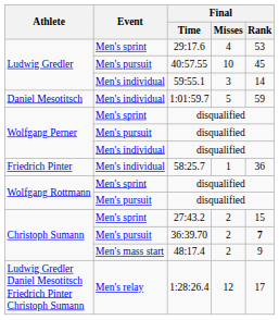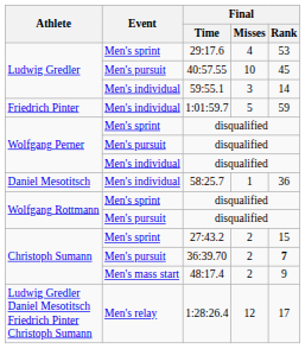 <table class="wikitable" style="font-size:90%">
 <tr>
 <th rowspan="2">Athlete</th>
 <th rowspan="2">Event</th>
 <th colspan="3">Final</th>
 </tr>
 <tr>
 <th>Time</th>
 <th>Misses</th>
 <th>Rank</th>
 </tr>
 <tr>
 <td rowspan=3><a href='#'>Ludwig Gredler</a></td>
 <td><a href='#'>Men's sprint</a></td>
 <td align="center">29:17.6</td>
 <td align="center">4</td>
 <td align="center">53</td>
 </tr>
 <tr>
 <td><a href='#'>Men's pursuit</a></td>
 <td align="center">40:57.55</td>
 <td align="center">10</td>
 <td align="center">45</td>
 </tr>
 <tr>
 <td><a href='#'>Men's individual</a></td>
 <td align="center">59:55.1</td>
 <td align="center">3</td>
 <td align="center">14</td>
 </tr>
 <tr>
-<td><a href='#'>Daniel Mesotitsch</a></td>
+<td><a href='#'>Friedrich Pinter</a></td>
 <td><a href='#'>Men's individual</a></td>
 <td align="center">1:01:59.7</td>
 <td align="center">5</td>
 <td align="center">59</td>
 </tr>
 <tr>
 <td rowspan=3><a href='#'>Wolfgang Perner</a></td>
 <td><a href='#'>Men's sprint</a></td>
 <td colspan=3 align="center">disqualified</td>
 </tr>
 <tr>
 <td><a href='#'>Men's pursuit</a></td>
 <td colspan=3 align="center">disqualified</td>
 </tr>
 <tr>
 <td><a href='#'>Men's individual</a></td>
 <td colspan=3 align="center">disqualified</td>
 </tr>
 <tr>
-<td><a href='#'>Friedrich Pinter</a></td>
+<td><a href='#'>Daniel Mesotitsch</a></td>
 <td><a href='#'>Men's individual</a></td>
 <td align="center">58:25.7</td>
 <td align="center">1</td>
 <td align="center">36</td>
 </tr>
 <tr>
 <td rowspan=2><a href='#'>Wolfgang Rottmann</a></td>
 <td><a href='#'>Men's sprint</a></td>
 <td colspan=3 align="center">disqualified</td>
 </tr>
 <tr>
 <td><a href='#'>Men's pursuit</a></td>
 <td colspan=3 align="center">disqualified</td>
 </tr>
 <tr>
 <td rowspan=3><a href='#'>Christoph Sumann</a></td>
 <td><a href='#'>Men's sprint</a></td>
 <td align="center">27:43.2</td>
 <td align="center">2</td>
 <td align="center">15</td>
 </tr>
 <tr>
 <td><a href='#'>Men's pursuit</a></td>
 <td align="center">36:39.70</td>
 <td align="center">2</td>
 <td align="center"><strong>7</strong></td>
 </tr>
 <tr>
 <td><a href='#'>Men's mass start</a></td>
 <td align="center">48:17.4</td>
 <td align="center">2</td>
 <td align="center">9</td>
 </tr>
 <tr>
 <td><a href='#'>Ludwig Gredler</a> <br> <a href='#'>Daniel Mesotitsch</a><br> <a href='#'>Friedrich Pinter</a> <br><a href='#'>Christoph Sumann</a></td>
 <td><a href='#'>Men's relay</a></td>
 <td align="center">1:28:26.4</td>
 <td align="center">12</td>
 <td align="center">17</td>
 </tr>
 </table>
